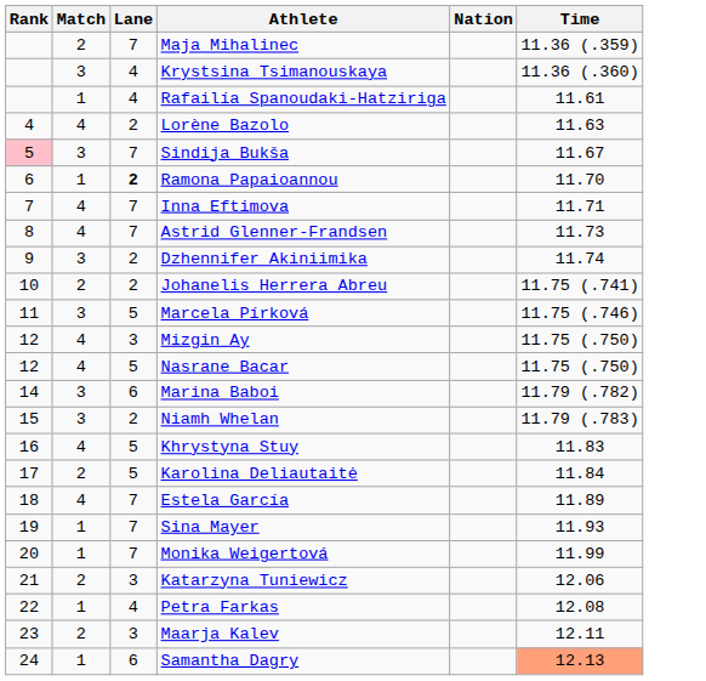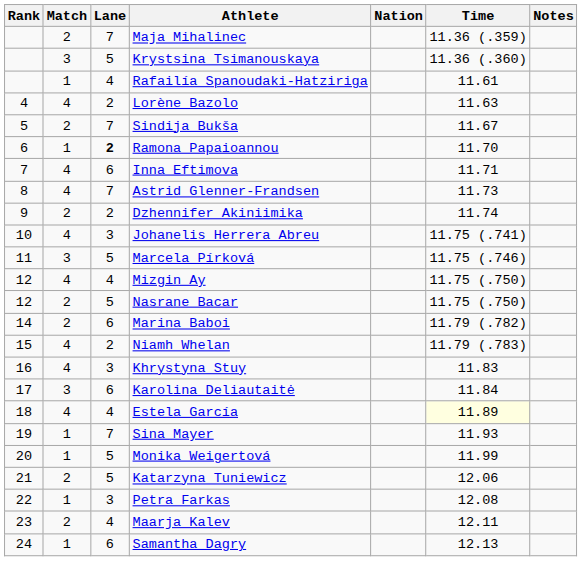 <table class="wikitable sortable" style="text-align:center">
 <tr>
 <th>Rank</th>
 <th>Match</th>
 <th>Lane</th>
 <th>Athlete</th>
 <th>Nation</th>
 <th>Time</th>
+<th>Notes</th>
 </tr>
 <tr>
 <td></td>
 <td>2</td>
 <td>7</td>
 <td align=left><a href='#'>Maja Mihalinec</a></td>
 <td align=left></td>
 <td>11.36 (.359)</td>
+<td></td>
 </tr>
 <tr>
 <td></td>
 <td>3</td>
-<td>4</td>
+<td>5</td>
 <td align=left><a href='#'>Krystsina Tsimanouskaya</a></td>
 <td align=left></td>
 <td>11.36 (.360)</td>
+<td></td>
 </tr>
 <tr>
 <td></td>
 <td>1</td>
 <td>4</td>
 <td align=left><a href='#'>Rafailía Spanoudaki-Hatziriga</a></td>
 <td align=left></td>
 <td>11.61</td>
+<td></td>
 </tr>
 <tr>
 <td>4</td>
 <td>4</td>
 <td>2</td>
 <td align=left><a href='#'>Lorène Bazolo</a></td>
 <td align=left></td>
 <td>11.63</td>
+<td></td>
 </tr>
 <tr>
-<td style="background: pink;">5</td>
-<td>3</td>
+<td>5</td>
+<td>2</td>
 <td>7</td>
 <td align=left><a href='#'>Sindija Bukša</a></td>
 <td align=left></td>
 <td>11.67</td>
+<td></td>
 </tr>
 <tr>
 <td>6</td>
 <td>1</td>
 <td><strong>2</strong></td>
 <td align=left><a href='#'>Ramona Papaioannou</a></td>
 <td align=left></td>
 <td>11.70</td>
+<td></td>
 </tr>
 <tr>
 <td>7</td>
 <td>4</td>
-<td>7</td>
+<td>6</td>
 <td align=left><a href='#'>Inna Eftimova</a></td>
 <td align=left></td>
 <td>11.71</td>
+<td></td>
 </tr>
 <tr>
 <td>8</td>
 <td>4</td>
 <td>7</td>
 <td align=left><a href='#'>Astrid Glenner-Frandsen</a></td>
 <td align=left></td>
 <td>11.73</td>
+<td></td>
 </tr>
 <tr>
 <td>9</td>
-<td>3</td>
+<td>2</td>
 <td>2</td>
 <td align=left><a href='#'>Dzhennifer Akiniimika</a></td>
 <td align=left></td>
 <td>11.74</td>
+<td></td>
 </tr>
 <tr>
 <td>10</td>
-<td>2</td>
-<td>2</td>
+<td>4</td>
+<td>3</td>
 <td align=left><a href='#'>Johanelis Herrera Abreu</a></td>
 <td align=left></td>
 <td>11.75 (.741)</td>
+<td></td>
 </tr>
 <tr>
 <td>11</td>
 <td>3</td>
 <td>5</td>
 <td align=left><a href='#'>Marcela Pírková</a></td>
 <td align=left></td>
 <td>11.75 (.746)</td>
+<td></td>
 </tr>
 <tr>
 <td>12</td>
 <td>4</td>
-<td>3</td>
+<td>4</td>
 <td align=left><a href='#'>Mizgin Ay</a></td>
 <td align=left></td>
 <td>11.75 (.750)</td>
+<td></td>
 </tr>
 <tr>
 <td>12</td>
-<td>4</td>
+<td>2</td>
 <td>5</td>
 <td align=left><a href='#'>Nasrane Bacar</a></td>
 <td align=left></td>
 <td>11.75 (.750)</td>
+<td></td>
 </tr>
 <tr>
 <td>14</td>
-<td>3</td>
+<td>2</td>
 <td>6</td>
 <td align=left><a href='#'>Marina Baboi</a></td>
 <td align=left></td>
 <td>11.79 (.782)</td>
+<td></td>
 </tr>
 <tr>
 <td>15</td>
-<td>3</td>
+<td>4</td>
 <td>2</td>
 <td align=left><a href='#'>Niamh Whelan</a></td>
 <td align=left></td>
 <td>11.79 (.783)</td>
+<td></td>
 </tr>
 <tr>
 <td>16</td>
 <td>4</td>
-<td>5</td>
+<td>3</td>
 <td align=left><a href='#'>Khrystyna Stuy</a></td>
 <td align=left></td>
 <td>11.83</td>
+<td></td>
 </tr>
 <tr>
 <td>17</td>
-<td>2</td>
-<td>5</td>
+<td>3</td>
+<td>6</td>
 <td align=left><a href='#'>Karolina Deliautaitė</a></td>
 <td align=left></td>
 <td>11.84</td>
+<td></td>
 </tr>
 <tr>
 <td>18</td>
 <td>4</td>
-<td>7</td>
+<td>4</td>
 <td align=left><a href='#'>Estela García</a></td>
 <td align=left></td>
-<td>11.89</td>
+<td style="background: lightyellow;">11.89</td>
+<td></td>
 </tr>
 <tr>
 <td>19</td>
 <td>1</td>
 <td>7</td>
 <td align=left><a href='#'>Sina Mayer</a></td>
 <td align=left></td>
 <td>11.93</td>
+<td></td>
 </tr>
 <tr>
 <td>20</td>
 <td>1</td>
-<td>7</td>
+<td>5</td>
 <td align=left><a href='#'>Monika Weigertová</a></td>
 <td align=left></td>
 <td>11.99</td>
+<td></td>
 </tr>
 <tr>
 <td>21</td>
 <td>2</td>
-<td>3</td>
+<td>5</td>
 <td align=left><a href='#'>Katarzyna Tuniewicz</a></td>
 <td align=left></td>
 <td>12.06</td>
+<td></td>
 </tr>
 <tr>
 <td>22</td>
 <td>1</td>
-<td>4</td>
+<td>3</td>
 <td align=left><a href='#'>Petra Farkas</a></td>
 <td align=left></td>
 <td>12.08</td>
+<td></td>
 </tr>
 <tr>
 <td>23</td>
 <td>2</td>
-<td>3</td>
+<td>4</td>
 <td align=left><a href='#'>Maarja Kalev</a></td>
 <td align=left></td>
 <td>12.11</td>
+<td></td>
 </tr>
 <tr>
 <td>24</td>
 <td>1</td>
 <td>6</td>
 <td align=left><a href='#'>Samantha Dagry</a></td>
 <td align=left></td>
-<td style="background: lightsalmon;">12.13</td>
+<td>12.13</td>
+<td></td>
 </tr>
 </table>
